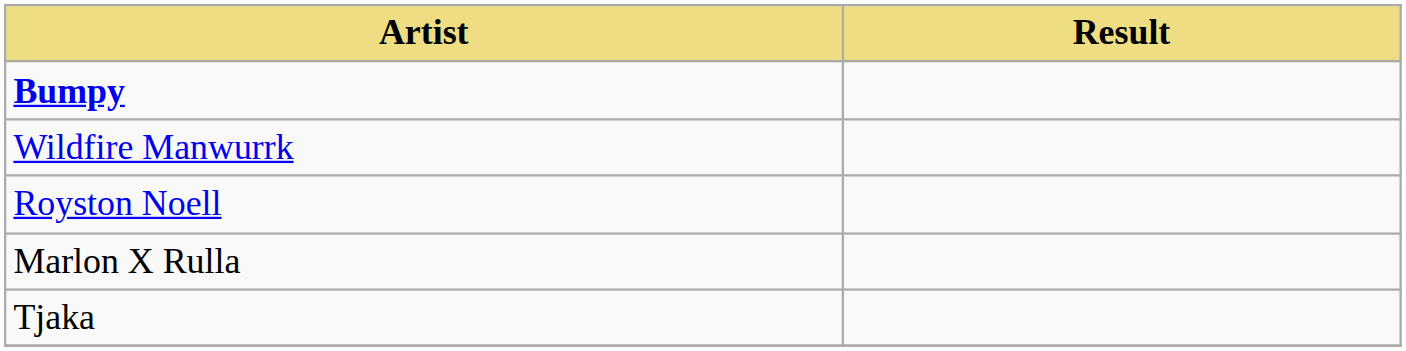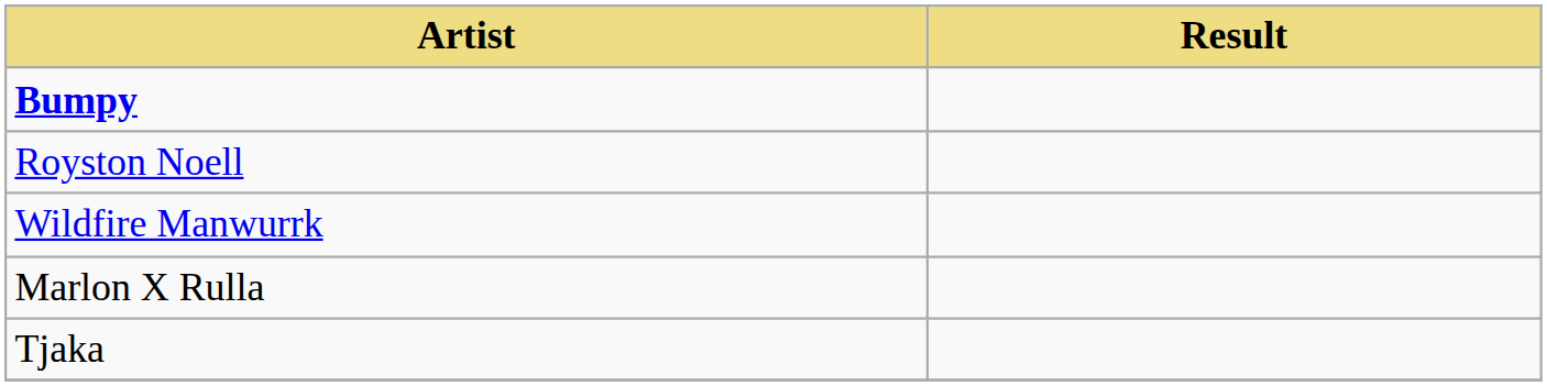 <table class="wikitable" width=100%>
 <tr>
 <th style="width:15%;background:#EEDD82;">Artist</th>
 <th style="width:10%;background:#EEDD82;">Result</th>
 </tr>
 <tr>
 <td><strong><a href='#'>Bumpy</a></strong></td>
 <td></td>
 </tr>
 <tr>
-<td><a href='#'>Wildfire Manwurrk</a></td>
+<td><a href='#'>Royston Noell</a></td>
 <td></td>
 </tr>
 <tr>
-<td><a href='#'>Royston Noell</a></td>
+<td><a href='#'>Wildfire Manwurrk</a></td>
 <td></td>
 </tr>
 <tr>
 <td>Marlon X Rulla</td>
 <td></td>
 </tr>
 <tr>
 <td>Tjaka</td>
 <td></td>
 </tr>
 <tr>
 </tr>
 </table>
